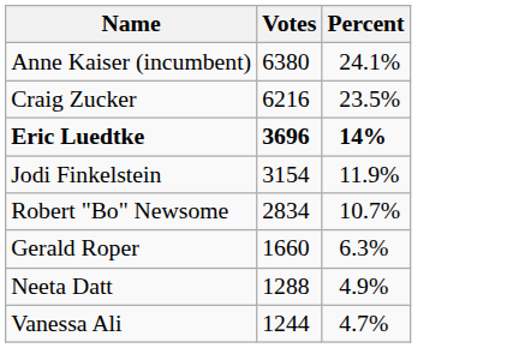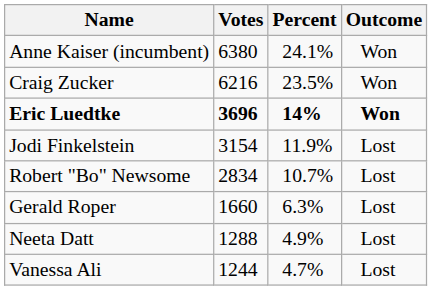 <table class="wikitable">
 <tr>
 <th>Name</th>
 <th>Votes</th>
 <th>Percent</th>
+<th>Outcome</th>
 </tr>
 <tr>
 <td>Anne Kaiser (incumbent)</td>
 <td>6380</td>
 <td>  24.1%</td>
+<td>   Won</td>
 </tr>
 <tr>
 <td>Craig Zucker</td>
 <td>6216</td>
 <td>  23.5%</td>
+<td>   Won</td>
 </tr>
 <tr>
 <td><strong>Eric Luedtke</strong></td>
 <td><strong>3696</strong></td>
 <td>  <strong>14%</strong></td>
+<td>   <strong>Won</strong></td>
 </tr>
 <tr>
 <td>Jodi Finkelstein</td>
 <td>3154</td>
 <td>  11.9%</td>
+<td>   Lost</td>
 </tr>
 <tr>
 <td>Robert "Bo" Newsome</td>
 <td>2834</td>
 <td>  10.7%</td>
+<td>   Lost</td>
 </tr>
 <tr>
 <td>Gerald Roper</td>
 <td>1660</td>
 <td>  6.3%</td>
+<td>   Lost</td>
 </tr>
 <tr>
 <td>Neeta Datt</td>
 <td>1288</td>
 <td>  4.9%</td>
+<td>   Lost</td>
 </tr>
 <tr>
 <td>Vanessa Ali</td>
 <td>1244</td>
 <td>  4.7%</td>
+<td>   Lost</td>
 </tr>
 </table>
